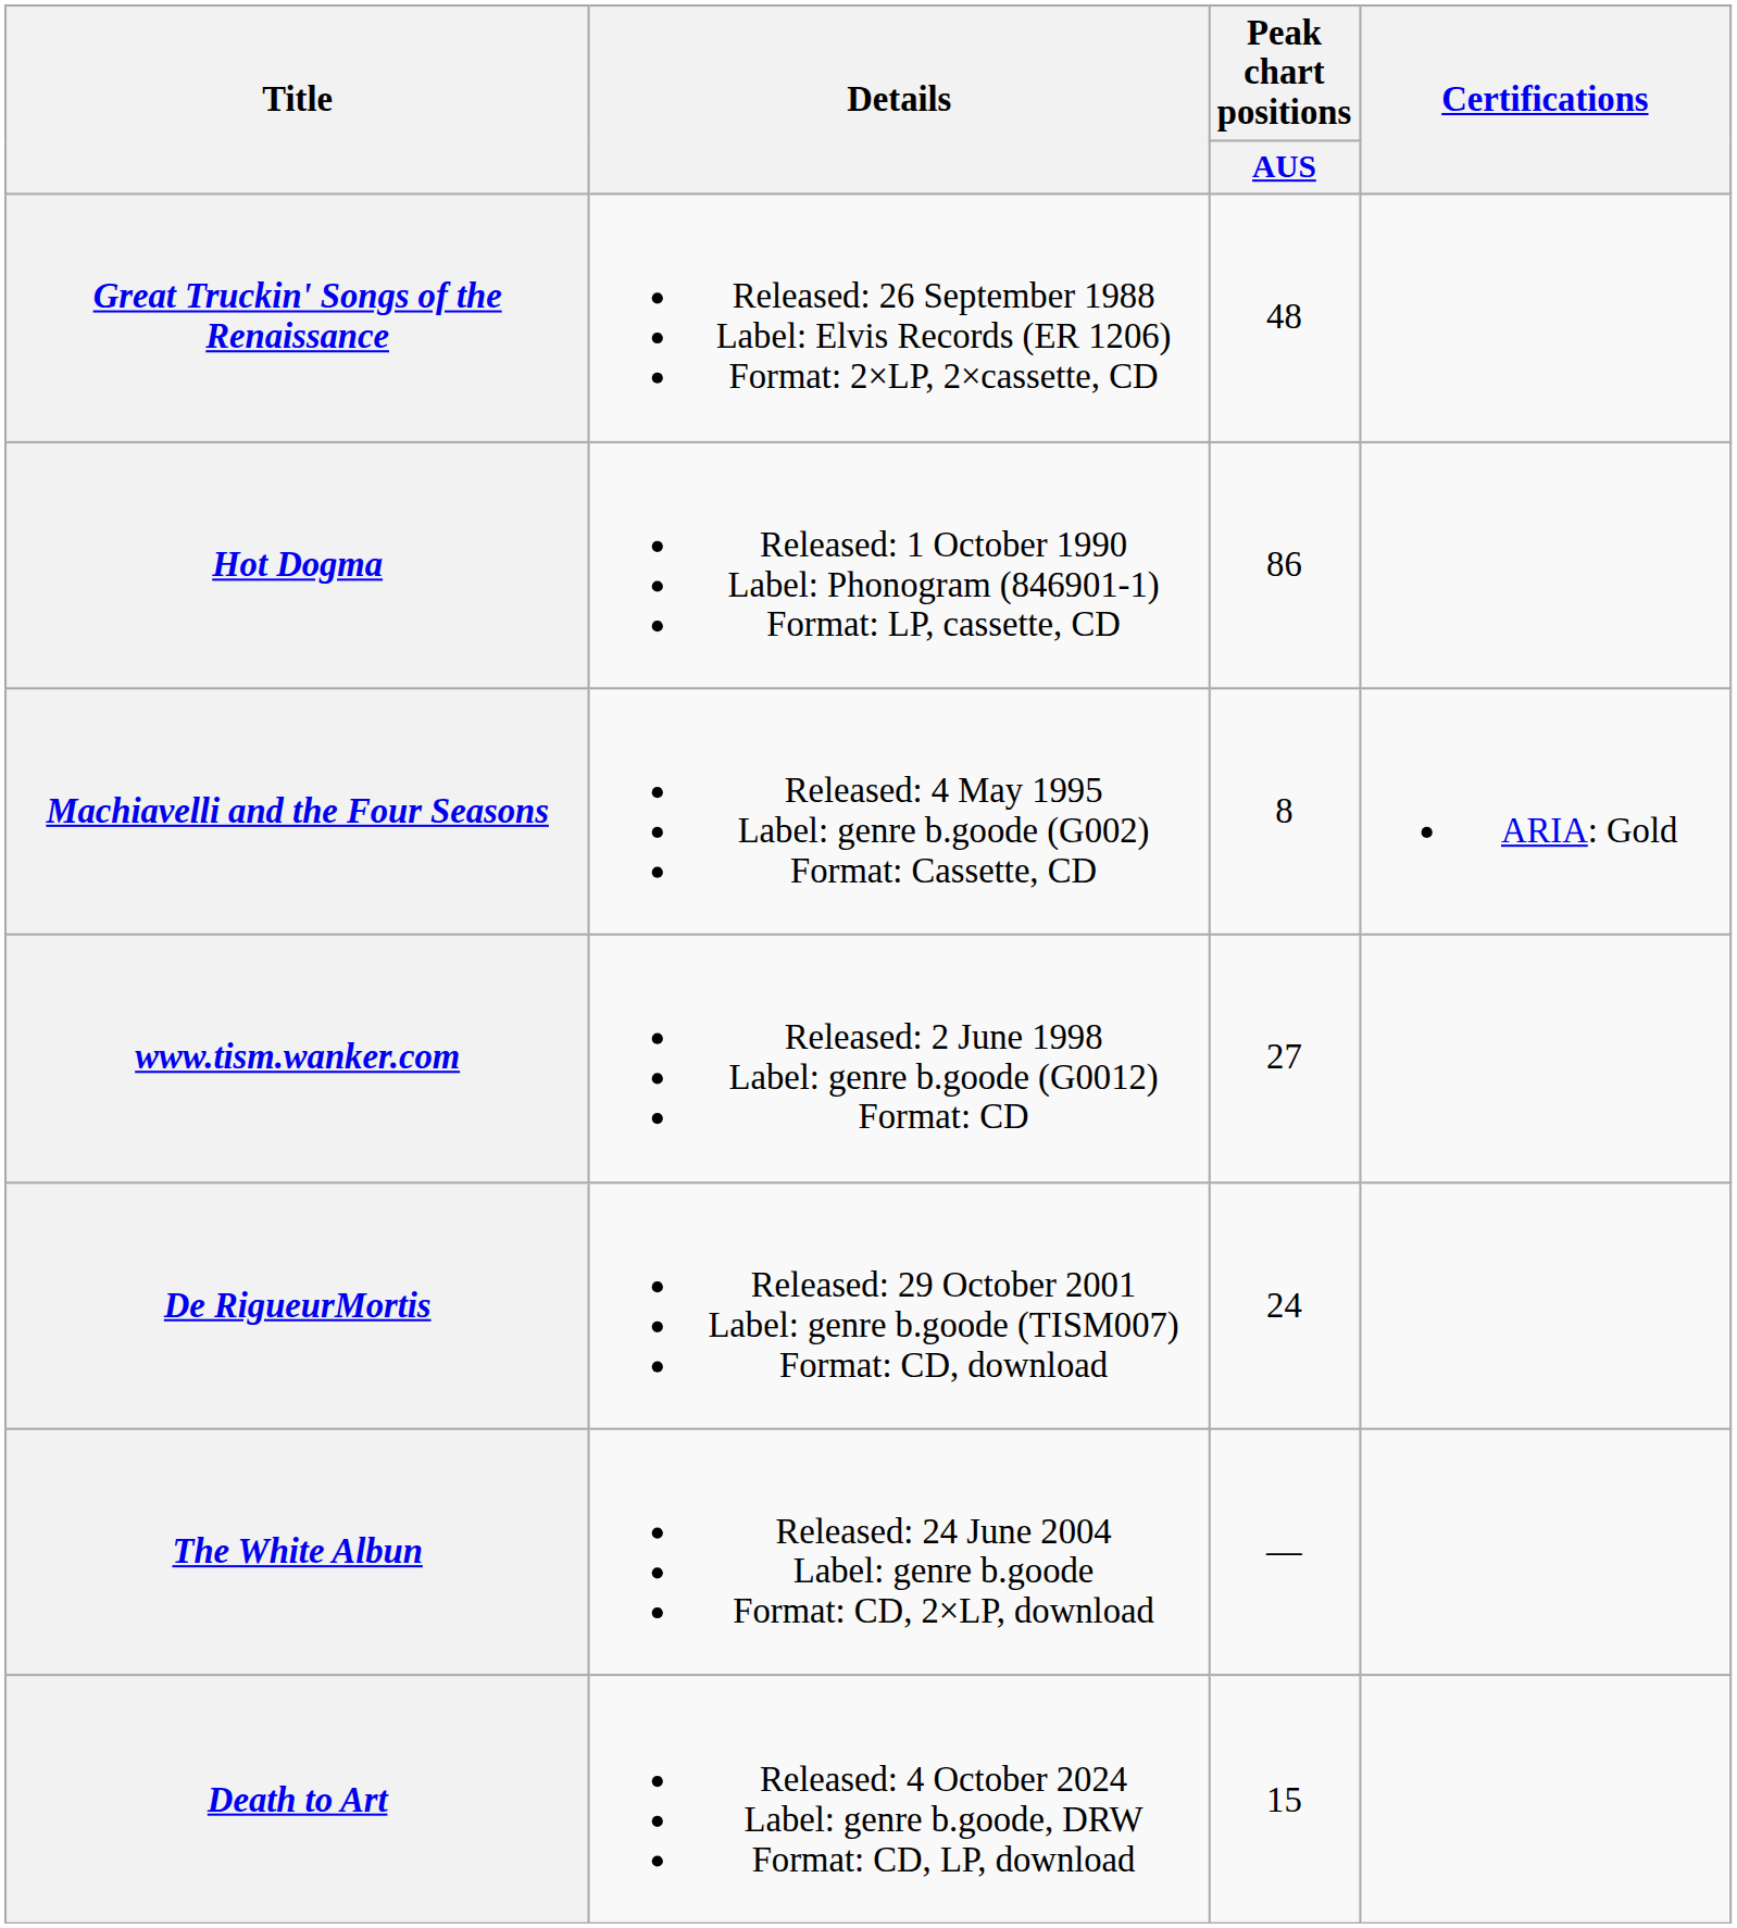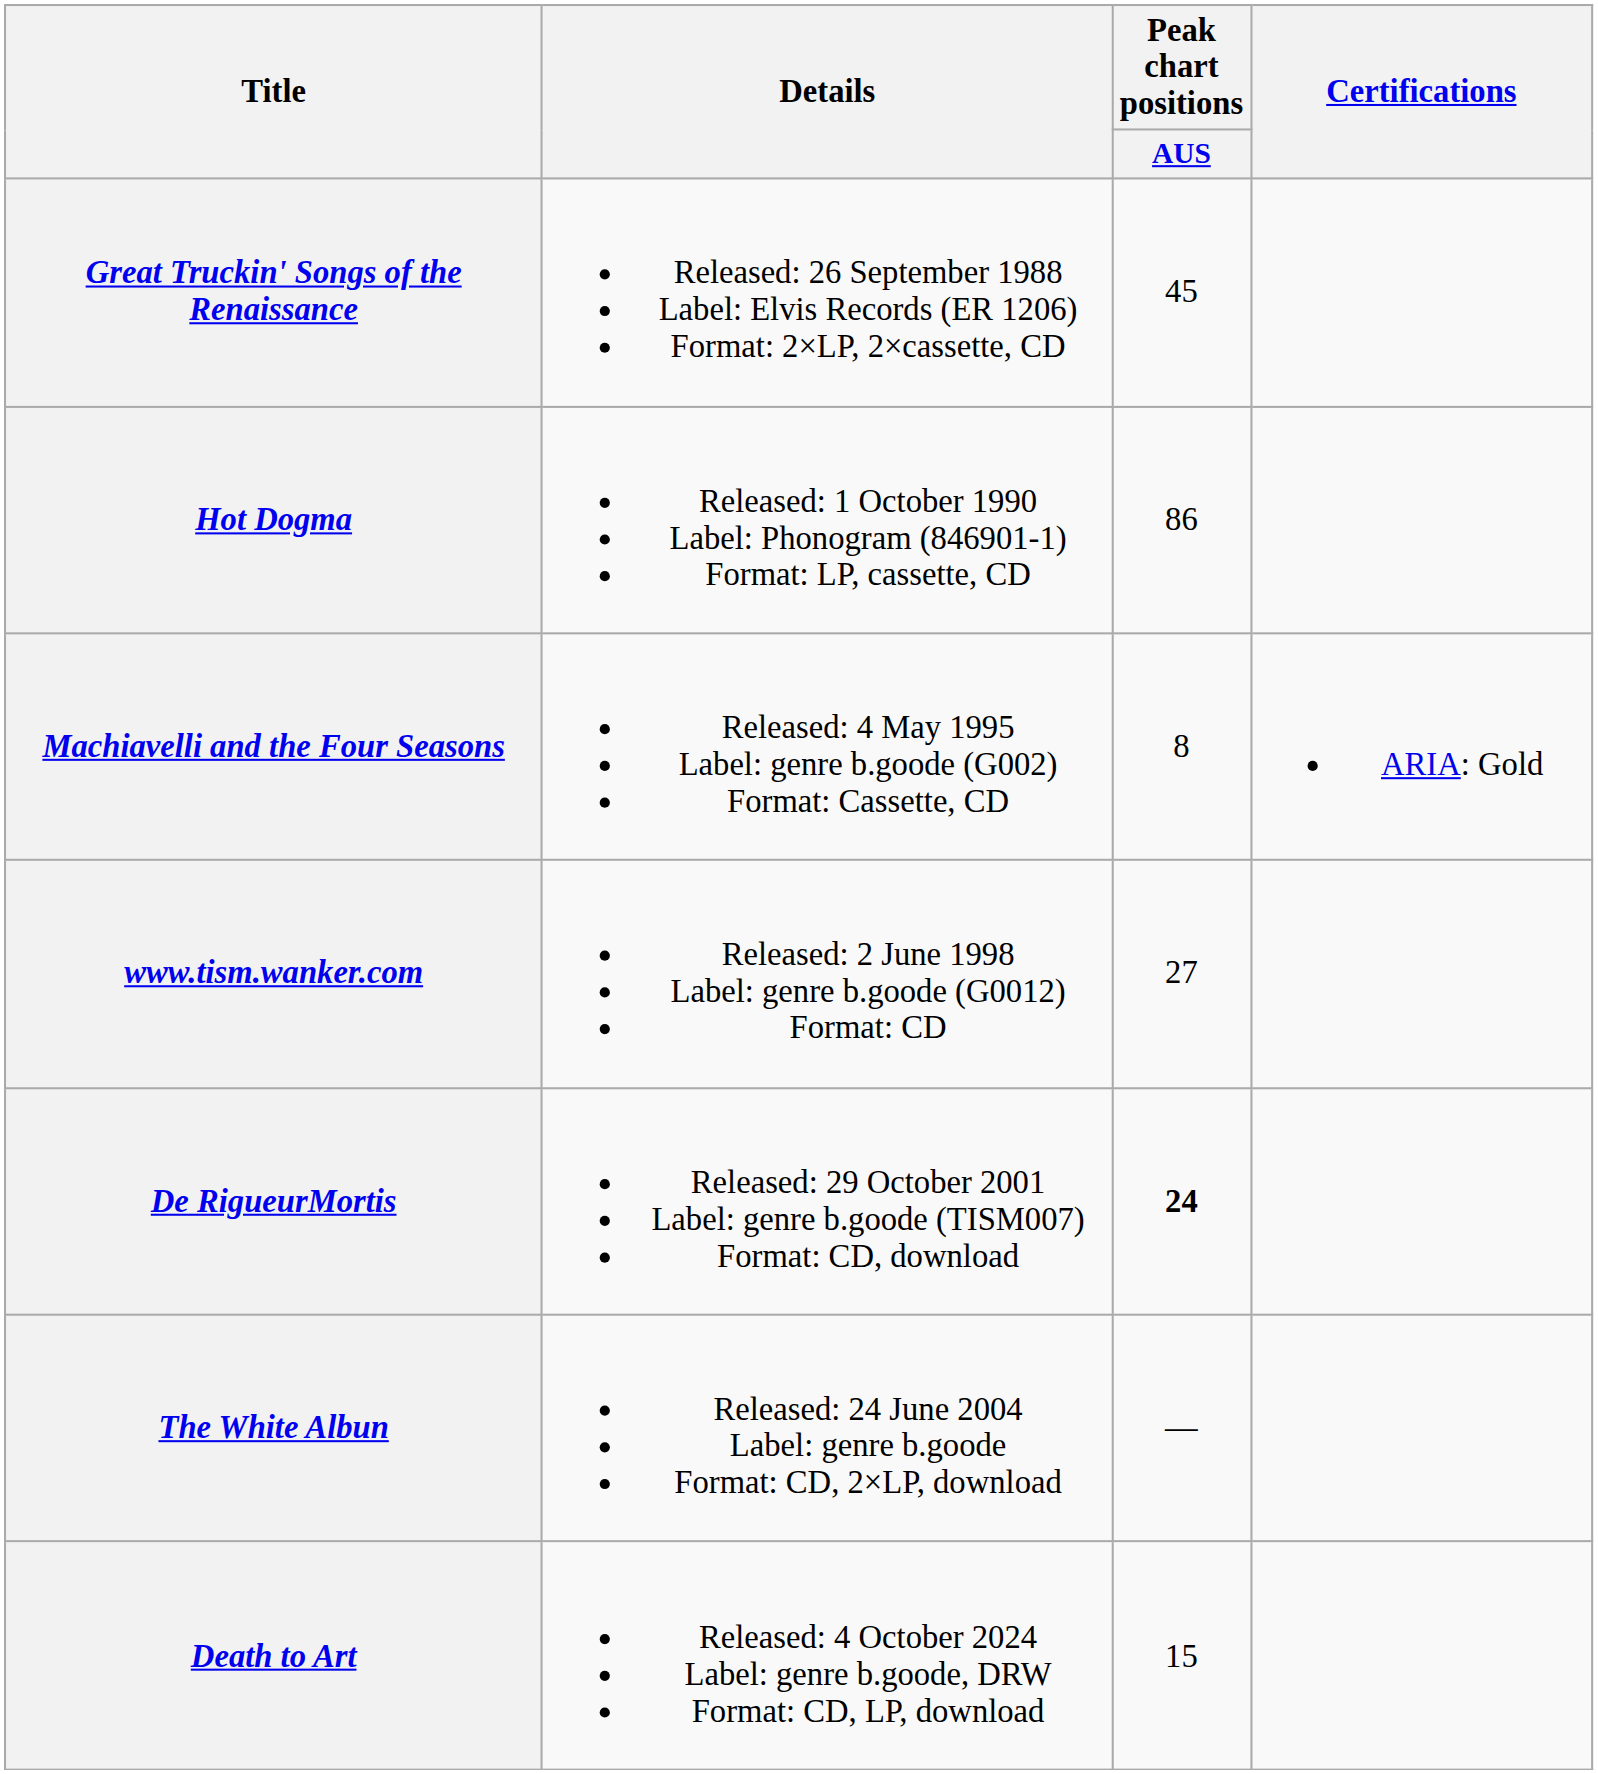 <table class="wikitable plainrowheaders" style="text-align:center;" border="1">
 <tr>
 <th scope="col" rowspan="2" style="width:16em;">Title</th>
 <th scope="col" rowspan="2" style="width:17em;">Details</th>
 <th scope="col" colspan="1">Peak chart positions</th>
 <th scope="col" rowspan="2" style="width:10em;"><a href='#'>Certifications</a></th>
 </tr>
 <tr>
 <th scope="col" style="width:3em;font-size:90%;"><a href='#'>AUS</a><br></th>
 </tr>
 <tr>
 <th scope="row"><em><a href='#'>Great Truckin' Songs of the Renaissance</a></em></th>
 <td><br><ul><li>Released: 26 September 1988</li><li>Label: Elvis Records (ER 1206)</li><li>Format: 2×LP, 2×cassette, CD</li></ul></td>
-<td>48</td>
+<td>45</td>
 <td></td>
 </tr>
 <tr>
 <th scope="row"><em><a href='#'>Hot Dogma</a></em></th>
 <td><br><ul><li>Released: 1 October 1990</li><li>Label: Phonogram (846901-1)</li><li>Format: LP, cassette, CD</li></ul></td>
 <td>86</td>
 <td></td>
 </tr>
 <tr>
 <th scope="row"><em><a href='#'>Machiavelli and the Four Seasons</a></em></th>
 <td><br><ul><li>Released: 4 May 1995</li><li>Label: genre b.goode (G002)</li><li>Format: Cassette, CD</li></ul></td>
 <td>8</td>
 <td><br><ul><li><a href='#'>ARIA</a>: Gold</li></ul></td>
 </tr>
 <tr>
 <th scope="row"><em><a href='#'>www.tism.wanker.com</a></em></th>
 <td><br><ul><li>Released: 2 June 1998</li><li>Label: genre b.goode (G0012)</li><li>Format: CD</li></ul></td>
 <td>27</td>
 <td></td>
 </tr>
 <tr>
 <th scope="row"><em><a href='#'>De RigueurMortis</a></em></th>
 <td><br><ul><li>Released: 29 October 2001</li><li>Label: genre b.goode (TISM007)</li><li>Format: CD, download</li></ul></td>
-<td>24</td>
+<td><strong>24</strong></td>
 <td></td>
 </tr>
 <tr>
 <th scope="row"><em><a href='#'>The White Albun</a></em></th>
 <td><br><ul><li>Released: 24 June 2004</li><li>Label: genre b.goode</li><li>Format: CD, 2×LP, download</li></ul></td>
 <td>—</td>
 <td></td>
 </tr>
 <tr>
 <th scope="row"><em><a href='#'>Death to Art</a></em></th>
 <td><br><ul><li>Released: 4 October 2024</li><li>Label: genre b.goode, DRW</li><li>Format: CD, LP, download</li></ul></td>
 <td>15<br></td>
 <td></td>
 </tr>
 </table>
